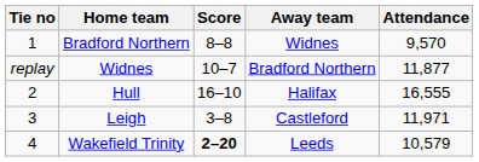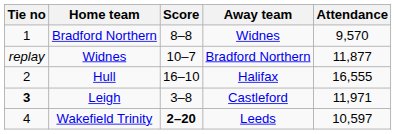 <table class="wikitable" style="text-align:center">
 <tr>
 <th>Tie no</th>
 <th>Home team</th>
 <th>Score</th>
 <th>Away team</th>
 <th>Attendance</th>
 </tr>
 <tr>
 <td>1</td>
 <td><a href='#'>Bradford Northern</a></td>
 <td>8–8</td>
 <td><a href='#'>Widnes</a></td>
 <td>9,570</td>
 </tr>
 <tr>
 <td><em>replay</em></td>
 <td><a href='#'>Widnes</a></td>
 <td>10–7</td>
 <td><a href='#'>Bradford Northern</a></td>
 <td>11,877</td>
 </tr>
 <tr>
 <td>2</td>
 <td><a href='#'>Hull</a></td>
 <td>16–10</td>
 <td><a href='#'>Halifax</a></td>
 <td>16,555</td>
 </tr>
 <tr>
-<td>3</td>
+<td><strong>3</strong></td>
 <td><a href='#'>Leigh</a></td>
 <td>3–8</td>
 <td><a href='#'>Castleford</a></td>
 <td>11,971</td>
 </tr>
 <tr>
 <td>4</td>
 <td><a href='#'>Wakefield Trinity</a></td>
 <td><strong>2–20</strong></td>
 <td><a href='#'>Leeds</a></td>
-<td>10,579</td>
+<td>10,597</td>
 </tr>
 </table>
